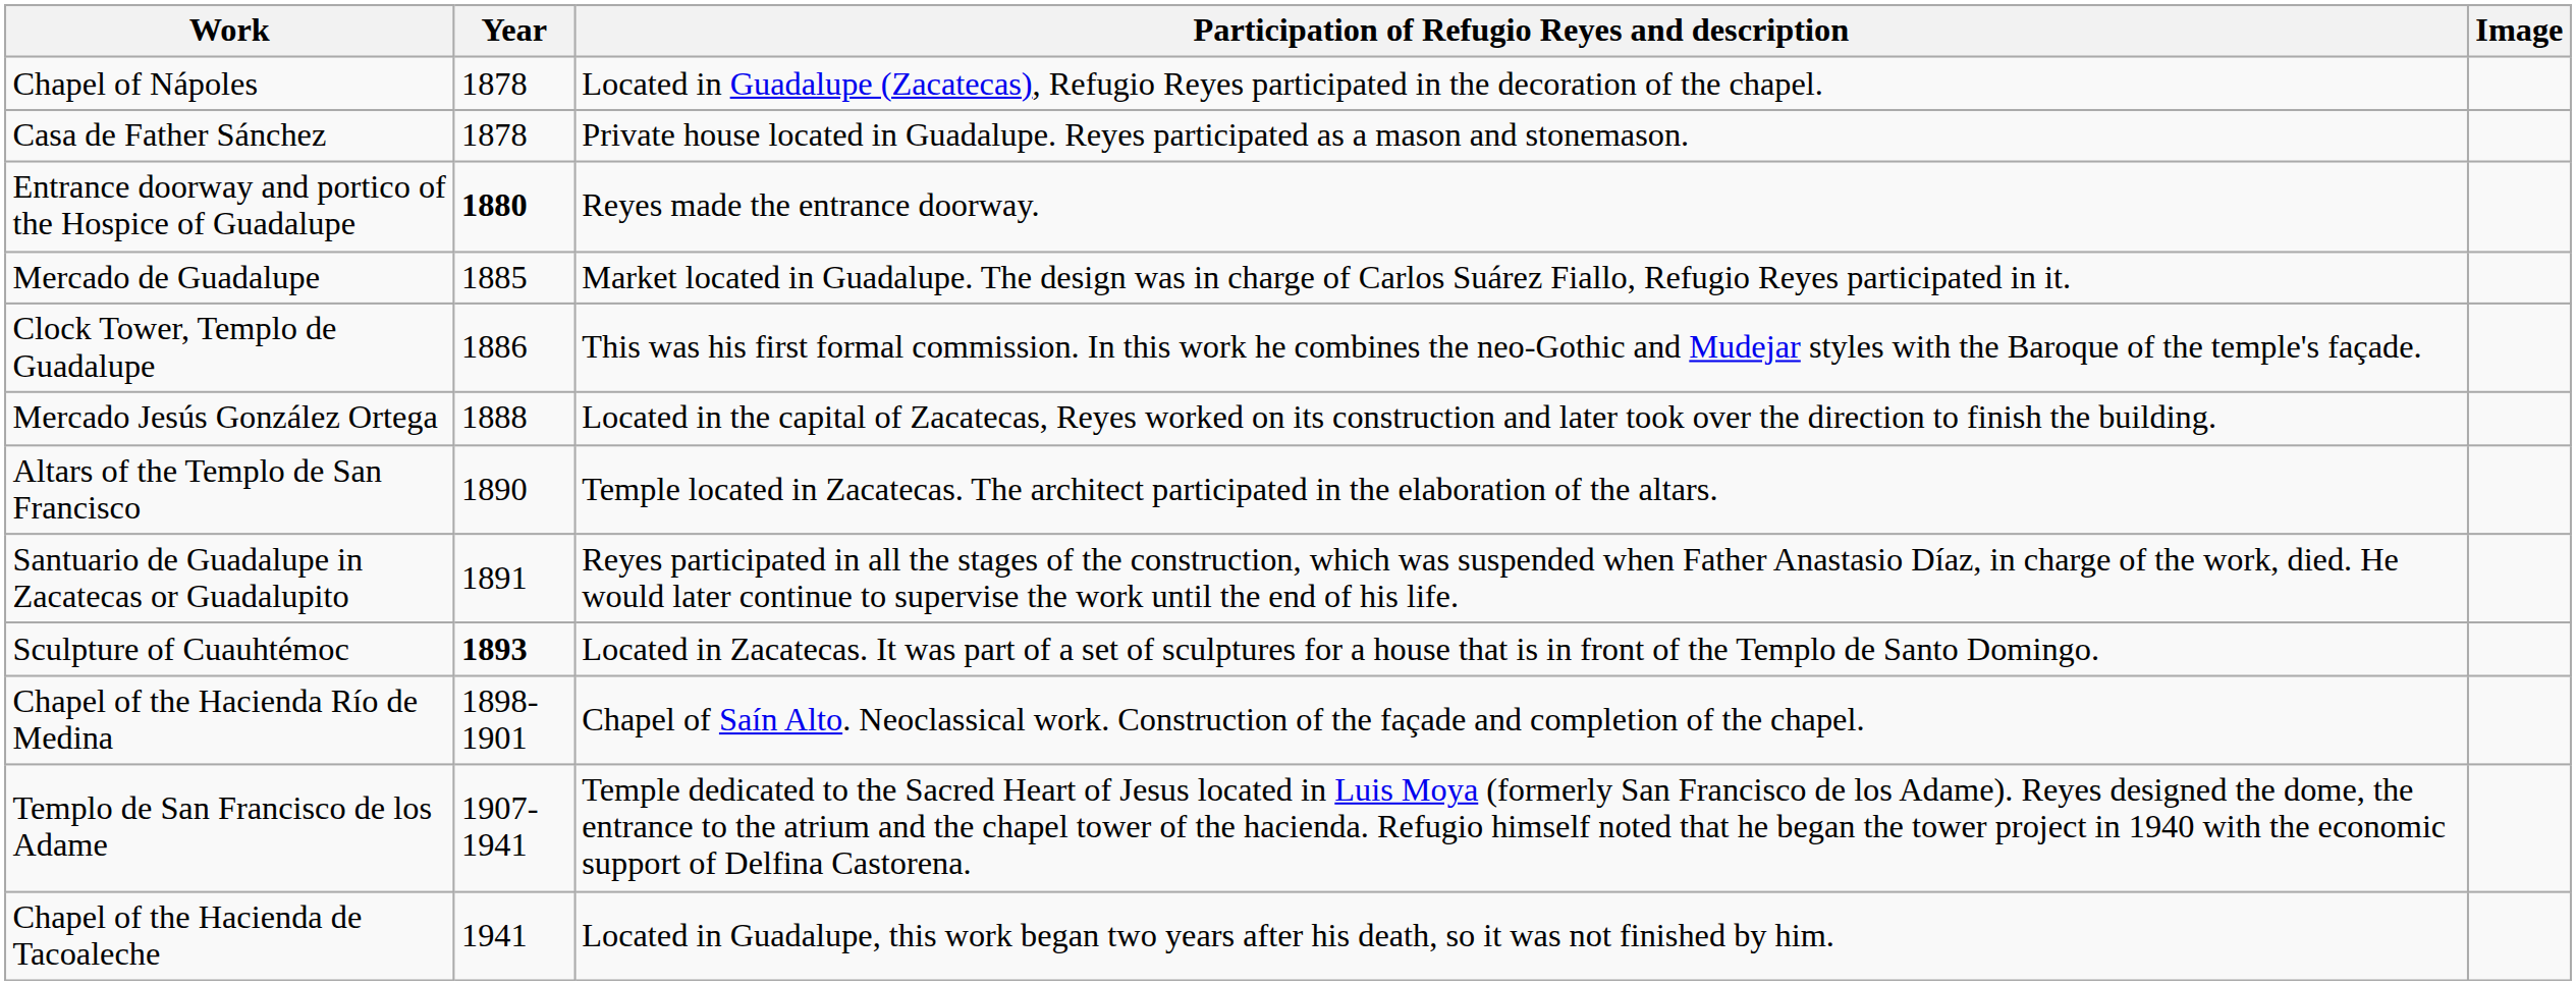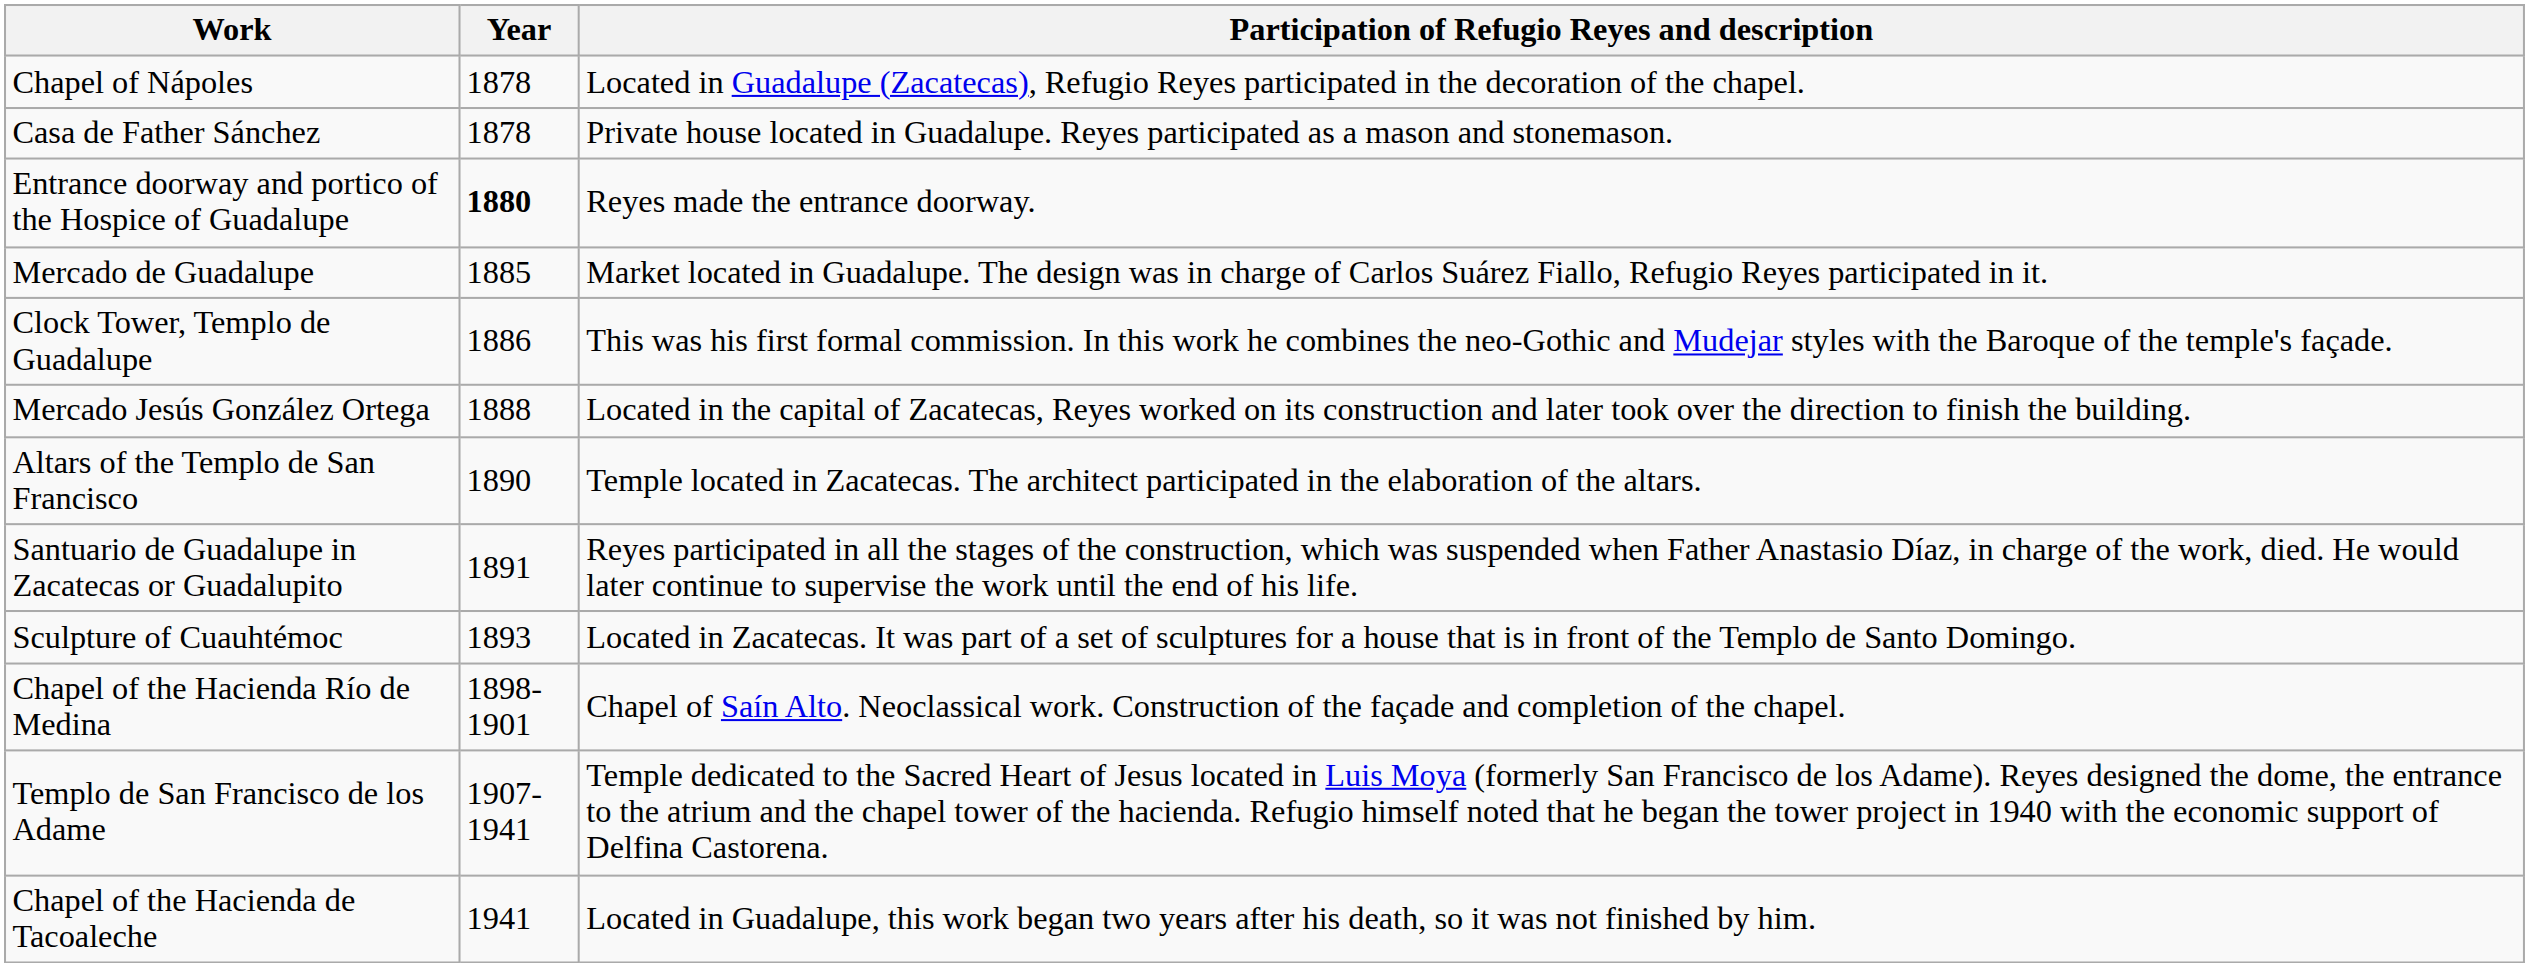 <table class="wikitable">
 <tr>
 <th>Work</th>
 <th>Year</th>
 <th>Participation of Refugio Reyes and description</th>
-<th>Image</th>
 </tr>
 <tr>
 <td>Chapel of Nápoles</td>
 <td>1878</td>
 <td>Located in <a href='#'>Guadalupe (Zacatecas)</a>, Refugio Reyes participated in the decoration of the chapel.</td>
-<td></td>
 </tr>
 <tr>
 <td>Casa de Father Sánchez</td>
 <td>1878</td>
 <td>Private house located in Guadalupe. Reyes participated as a mason and stonemason.</td>
-<td></td>
 </tr>
 <tr>
 <td>Entrance doorway and portico of the Hospice of Guadalupe</td>
 <td><strong>1880</strong></td>
 <td>Reyes made the entrance doorway.</td>
-<td></td>
 </tr>
 <tr>
 <td>Mercado de Guadalupe</td>
 <td>1885</td>
 <td>Market located in Guadalupe. The design was in charge of Carlos Suárez Fiallo, Refugio Reyes participated in it.</td>
-<td></td>
 </tr>
 <tr>
 <td>Clock Tower, Templo de Guadalupe</td>
 <td>1886</td>
 <td>This was his first formal commission. In this work he combines the neo-Gothic and <a href='#'>Mudejar</a> styles with the Baroque of the temple's façade.</td>
-<td></td>
 </tr>
 <tr>
 <td>Mercado Jesús González Ortega</td>
 <td>1888</td>
 <td>Located in the capital of Zacatecas, Reyes worked on its construction and later took over the direction to finish the building.</td>
-<td></td>
 </tr>
 <tr>
 <td>Altars of the Templo de San Francisco</td>
 <td>1890</td>
 <td>Temple located in Zacatecas. The architect participated in the elaboration of the altars.</td>
-<td></td>
 </tr>
 <tr>
 <td>Santuario de Guadalupe in Zacatecas or Guadalupito</td>
 <td>1891</td>
 <td>Reyes participated in all the stages of the construction, which was suspended when Father Anastasio Díaz, in charge of the work, died. He would later continue to supervise the work until the end of his life.</td>
-<td></td>
 </tr>
 <tr>
 <td>Sculpture of Cuauhtémoc</td>
-<td><strong>1893</strong></td>
+<td>1893</td>
 <td>Located in Zacatecas. It was part of a set of sculptures for a house that is in front of the Templo de Santo Domingo.</td>
-<td></td>
 </tr>
 <tr>
 <td>Chapel of the Hacienda Río de Medina</td>
 <td>1898-1901</td>
 <td>Chapel of <a href='#'>Saín Alto</a>. Neoclassical work. Construction of the façade and completion of the chapel.</td>
-<td></td>
 </tr>
 <tr>
 <td>Templo de San Francisco de los Adame</td>
 <td>1907-1941</td>
 <td>Temple dedicated to the Sacred Heart of Jesus located in <a href='#'>Luis Moya</a> (formerly San Francisco de los Adame). Reyes designed the dome, the entrance to the atrium and the chapel tower of the hacienda. Refugio himself noted that he began the tower project in 1940 with the economic support of Delfina Castorena.</td>
-<td></td>
 </tr>
 <tr>
 <td>Chapel of the Hacienda de Tacoaleche</td>
 <td>1941</td>
 <td>Located in Guadalupe, this work began two years after his death, so it was not finished by him.</td>
-<td></td>
 </tr>
 </table>
